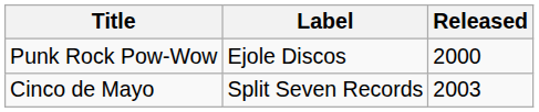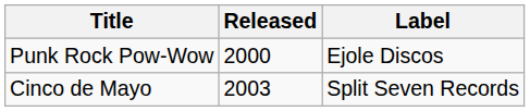 <table class="wikitable">
 <tr>
 <th>Title</th>
+<th>Released</th>
 <th>Label</th>
-<th>Released</th>
 </tr>
 <tr>
 <td>Punk Rock Pow-Wow</td>
+<td>2000</td>
 <td>Ejole Discos</td>
-<td>2000</td>
 </tr>
 <tr>
 <td>Cinco de Mayo</td>
+<td>2003</td>
 <td>Split Seven Records</td>
-<td>2003</td>
 </tr>
 </table>
